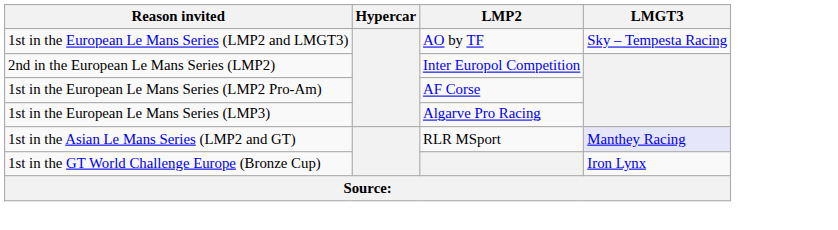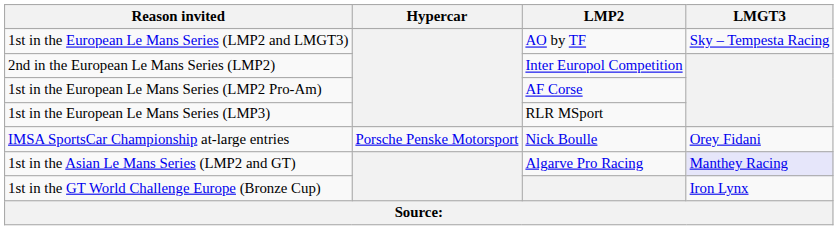 <table class="wikitable" style="font-size: 85%;">
 <tr>
 <th scope="col">Reason invited</th>
 <th scope="col">Hypercar</th>
 <th scope="col">LMP2</th>
 <th scope="col">LMGT3</th>
 </tr>
 <tr>
 <td nowrap>1st in the <a href='#'>European Le Mans Series</a> (LMP2 and LMGT3)</td>
 <th rowspan="4" nowrap></th>
 <td nowrap> <a href='#'>AO</a> by <a href='#'>TF</a></td>
 <td nowrap> <a href='#'>Sky – Tempesta Racing</a></td>
 </tr>
 <tr>
 <td nowrap>2nd in the European Le Mans Series (LMP2)</td>
 <td nowrap> <a href='#'>Inter Europol Competition</a></td>
 <th rowspan="3" nowrap></th>
 </tr>
 <tr>
 <td nowrap>1st in the European Le Mans Series (LMP2 Pro-Am)</td>
 <td nowrap> <a href='#'>AF Corse</a></td>
 </tr>
 <tr>
 <td nowrap>1st in the European Le Mans Series (LMP3)</td>
-<td nowrap> <a href='#'>Algarve Pro Racing</a></td>
+<td nowrap> RLR MSport</td>
+</tr>
+<tr>
+<td nowrap><a href='#'>IMSA SportsCar Championship</a> at-large entries</td>
+<td nowrap> <a href='#'>Porsche Penske Motorsport</a></td>
+<td nowrap> <a href='#'>Nick Boulle</a></td>
+<td nowrap> <a href='#'>Orey Fidani</a></td>
 </tr>
 <tr>
 <td nowrap>1st in the <a href='#'>Asian Le Mans Series</a> (LMP2 and GT)</td>
 <th rowspan="2" nowrap></th>
-<td nowrap> RLR MSport</td>
+<td nowrap> <a href='#'>Algarve Pro Racing</a></td>
 <td nowrap style="background: lavender;"> <a href='#'>Manthey Racing</a></td>
 </tr>
 <tr>
 <td nowrap>1st in the <a href='#'>GT World Challenge Europe</a> (Bronze Cup)</td>
 <th rowspan="1" nowrap></th>
 <td nowrap> <a href='#'>Iron Lynx</a></td>
 </tr>
 <tr>
 <th colspan="4">Source:</th>
 </tr>
 </table>
